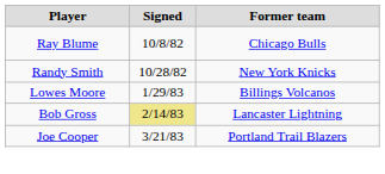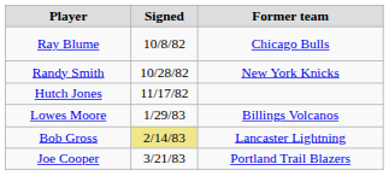 <table class="wikitable" style="text-align: center">
 <tr align="center" bgcolor="#dddddd">
 <td style="width:140px"><strong>Player</strong></td>
 <td style="width:70px"><strong>Signed</strong></td>
 <td style="width:210px"><strong>Former team</strong></td>
 </tr>
 <tr style="height:40px">
 <td><a href='#'>Ray Blume</a></td>
 <td>10/8/82</td>
 <td><a href='#'>Chicago Bulls</a></td>
 </tr>
 <tr>
 <td><a href='#'>Randy Smith</a></td>
 <td>10/28/82</td>
 <td><a href='#'>New York Knicks</a></td>
 </tr>
 <tr>
+<td><a href='#'>Hutch Jones</a></td>
+<td>11/17/82</td>
+<td></td>
+</tr>
+<tr>
 <td><a href='#'>Lowes Moore</a></td>
 <td>1/29/83</td>
 <td><a href='#'>Billings Volcanos</a></td>
 </tr>
 <tr>
 <td><a href='#'>Bob Gross</a></td>
 <td style="background: khaki;">2/14/83</td>
 <td><a href='#'>Lancaster Lightning</a></td>
 </tr>
 <tr>
 <td><a href='#'>Joe Cooper</a></td>
 <td>3/21/83</td>
 <td><a href='#'>Portland Trail Blazers</a></td>
 </tr>
 </table>
